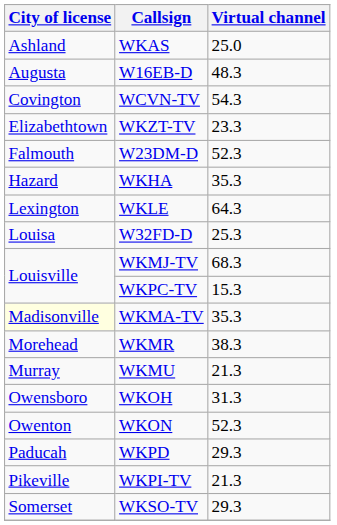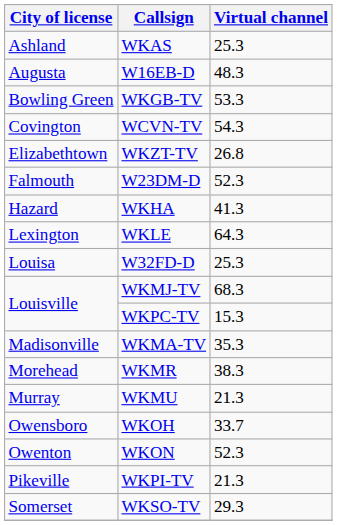 <table class="wikitable unsortable">
 <tr>
 <th><a href='#'>City of license</a></th>
 <th><a href='#'>Callsign</a></th>
 <th><a href='#'>Virtual channel</a></th>
 </tr>
 <tr>
 <td><a href='#'>Ashland</a> <br> </td>
 <td><a href='#'>WKAS</a></td>
-<td>25.0</td>
+<td>25.3</td>
 </tr>
 <tr>
 <td><a href='#'>Augusta</a></td>
 <td><a href='#'>W16EB-D</a></td>
 <td>48.3</td>
+</tr>
+<tr>
+<td><a href='#'>Bowling Green</a></td>
+<td><a href='#'>WKGB-TV</a></td>
+<td>53.3</td>
 </tr>
 <tr>
 <td><a href='#'>Covington</a> </td>
 <td><a href='#'>WCVN-TV</a></td>
 <td>54.3</td>
 </tr>
 <tr>
 <td><a href='#'>Elizabethtown</a></td>
 <td><a href='#'>WKZT-TV</a></td>
-<td>23.3</td>
+<td>26.8</td>
 </tr>
 <tr>
 <td><a href='#'>Falmouth</a></td>
 <td><a href='#'>W23DM-D</a></td>
 <td>52.3</td>
 </tr>
 <tr>
 <td><a href='#'>Hazard</a></td>
 <td><a href='#'>WKHA</a></td>
-<td>35.3</td>
+<td>41.3</td>
 </tr>
 <tr>
 <td><a href='#'>Lexington</a></td>
 <td><a href='#'>WKLE</a></td>
 <td>64.3</td>
 </tr>
 <tr>
 <td><a href='#'>Louisa</a></td>
 <td><a href='#'>W32FD-D</a></td>
 <td>25.3</td>
 </tr>
 <tr>
 <td rowspan=2><a href='#'>Louisville</a></td>
 <td><a href='#'>WKMJ-TV</a></td>
 <td>68.3</td>
 </tr>
 <tr>
 <td><a href='#'>WKPC-TV</a></td>
 <td>15.3</td>
 </tr>
 <tr>
-<td style="background: lightyellow;"><a href='#'>Madisonville</a> </td>
+<td><a href='#'>Madisonville</a> </td>
 <td><a href='#'>WKMA-TV</a></td>
 <td>35.3</td>
 </tr>
 <tr>
 <td><a href='#'>Morehead</a></td>
 <td><a href='#'>WKMR</a></td>
 <td>38.3</td>
 </tr>
 <tr>
 <td><a href='#'>Murray</a> </td>
 <td><a href='#'>WKMU</a></td>
 <td>21.3</td>
 </tr>
 <tr>
 <td><a href='#'>Owensboro</a> </td>
 <td><a href='#'>WKOH</a></td>
-<td>31.3</td>
+<td>33.7</td>
 </tr>
 <tr>
 <td><a href='#'>Owenton</a> </td>
 <td><a href='#'>WKON</a></td>
 <td>52.3</td>
-</tr>
-<tr>
-<td><a href='#'>Paducah</a></td>
-<td><a href='#'>WKPD</a></td>
-<td>29.3</td>
 </tr>
 <tr>
 <td><a href='#'>Pikeville</a></td>
 <td><a href='#'>WKPI-TV</a></td>
 <td>21.3</td>
 </tr>
 <tr>
 <td><a href='#'>Somerset</a></td>
 <td><a href='#'>WKSO-TV</a></td>
 <td>29.3</td>
 </tr>
 <tr>
 </tr>
 </table>
